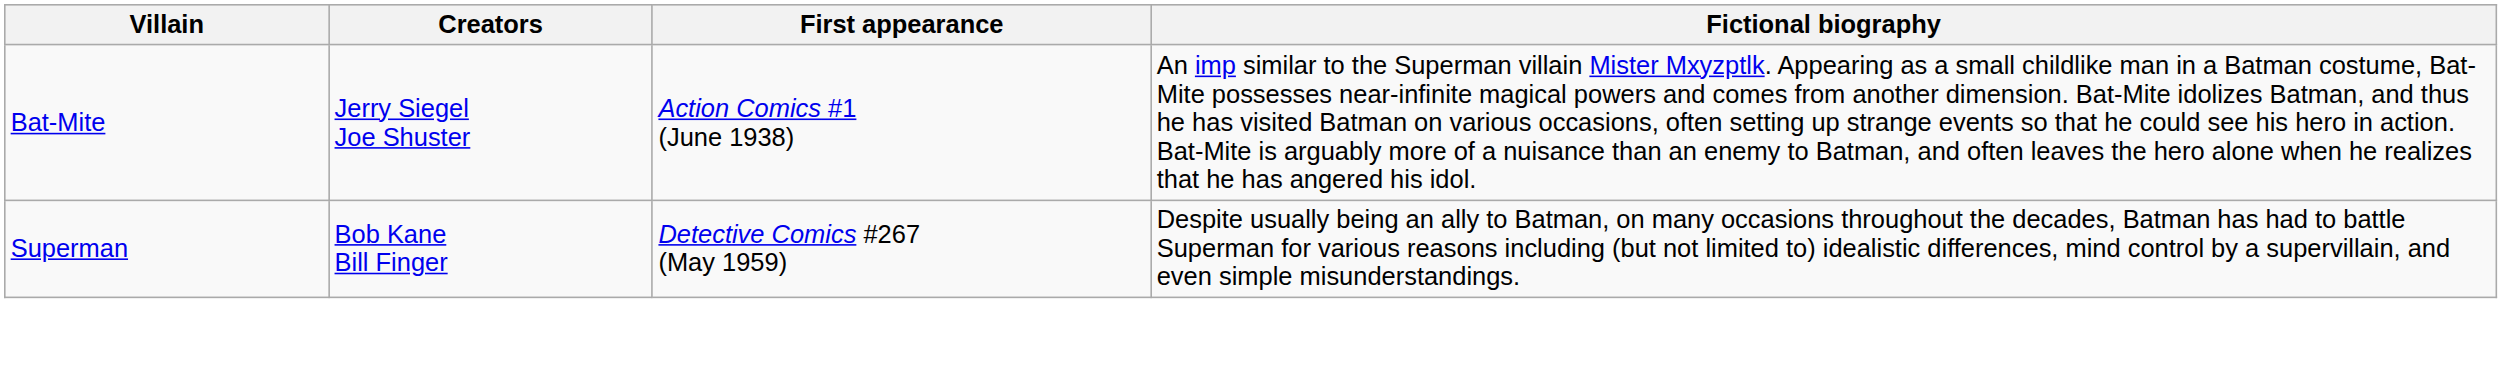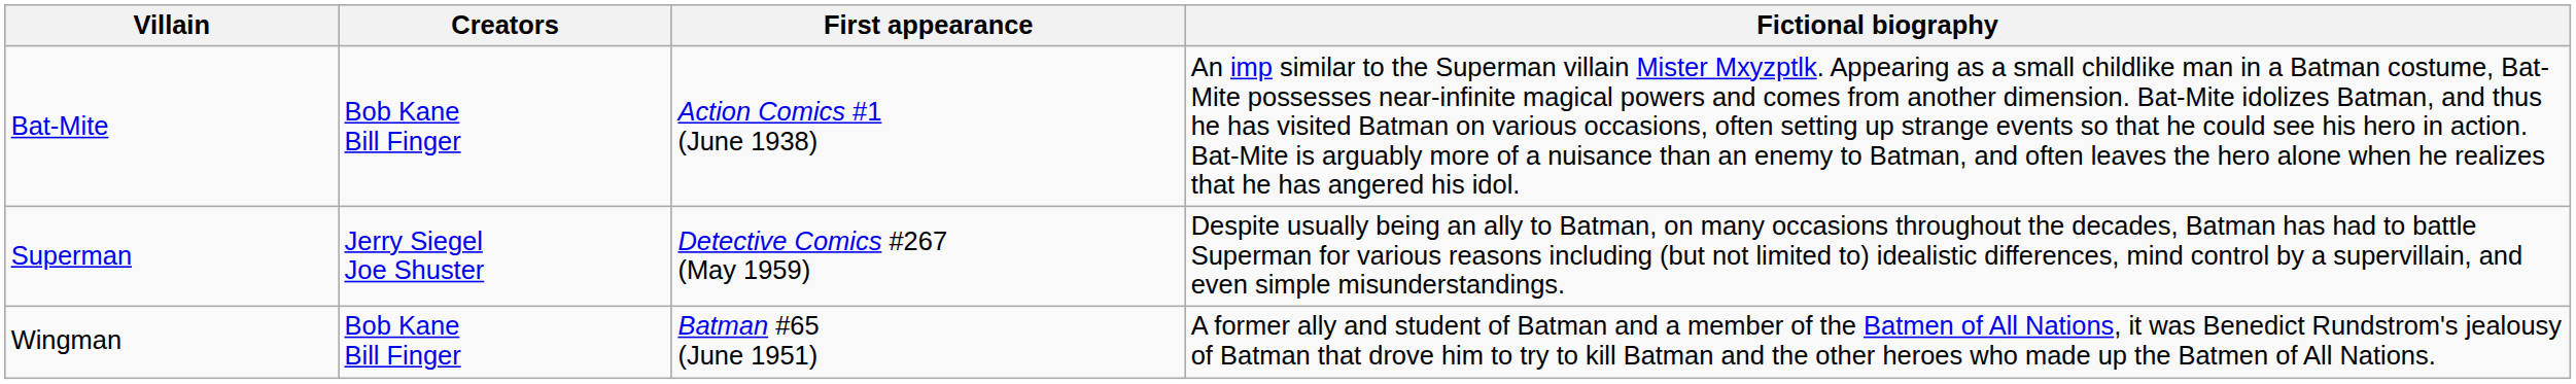 <table class="wikitable">
 <tr>
 <th style="width:13%;">Villain</th>
 <th style="width:13%;">Creators</th>
 <th style="width:20%;">First appearance</th>
 <th style="width:67%;">Fictional biography</th>
 </tr>
 <tr>
 <td><a href='#'>Bat-Mite</a></td>
-<td><a href='#'>Jerry Siegel</a><br><a href='#'>Joe Shuster</a></td>
+<td><a href='#'>Bob Kane</a><br><a href='#'>Bill Finger</a></td>
 <td><a href='#'><em>Action Comics</em> #1</a><br>(June 1938)</td>
 <td>An <a href='#'>imp</a> similar to the Superman villain <a href='#'>Mister Mxyzptlk</a>. Appearing as a small childlike man in a Batman costume, Bat-Mite possesses near-infinite magical powers and comes from another dimension. Bat-Mite idolizes Batman, and thus he has visited Batman on various occasions, often setting up strange events so that he could see his hero in action. Bat-Mite is arguably more of a nuisance than an enemy to Batman, and often leaves the hero alone when he realizes that he has angered his idol.</td>
 </tr>
 <tr>
 <td><a href='#'>Superman</a></td>
-<td><a href='#'>Bob Kane</a><br><a href='#'>Bill Finger</a></td>
+<td><a href='#'>Jerry Siegel</a><br><a href='#'>Joe Shuster</a></td>
 <td><em><a href='#'>Detective Comics</a></em> #267<br>(May 1959)</td>
 <td>Despite usually being an ally to Batman, on many occasions throughout the decades, Batman has had to battle Superman for various reasons including (but not limited to) idealistic differences, mind control by a supervillain, and even simple misunderstandings.</td>
 </tr>
+<tr>
+<td>Wingman</td>
+<td><a href='#'>Bob Kane</a><br><a href='#'>Bill Finger</a></td>
+<td><em><a href='#'>Batman</a></em> #65<br>(June 1951)</td>
+<td>A former ally and student of Batman and a member of the <a href='#'>Batmen of All Nations</a>, it was Benedict Rundstrom's jealousy of Batman that drove him to try to kill Batman and the other heroes who made up the Batmen of All Nations.</td>
+</tr>
 </table>
